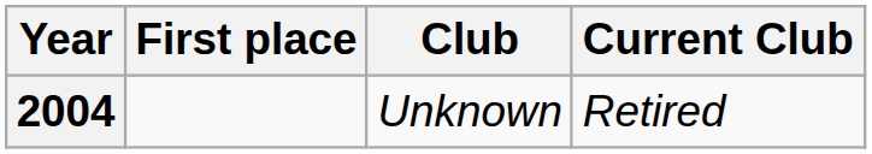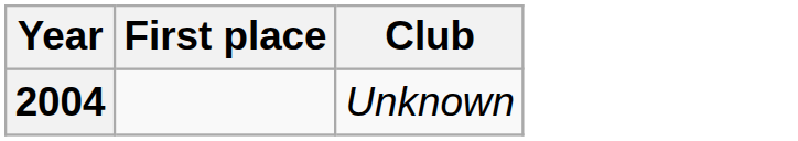 <table class="wikitable plainrowheaders sortable">
 <tr>
 <th scope=col>Year</th>
 <th scope=col>First place</th>
 <th scope=col>Club</th>
-<th scope=col>Current Club</th>
 </tr>
 <tr>
 <th scope=row style=text-align:center>2004</th>
 <td></td>
 <td><em>Unknown</em></td>
-<td><em>Retired</em></td>
 </tr>
 </table>
